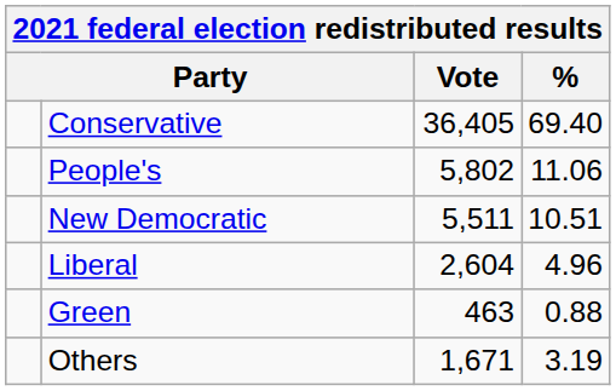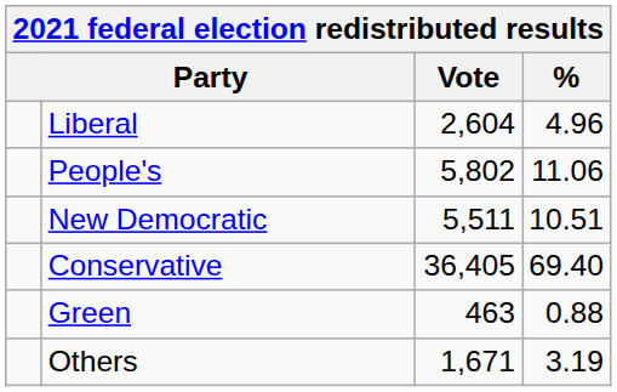 <table class="wikitable">
 <tr>
 <th colspan="4"><a href='#'>2021 federal election</a> redistributed results</th>
 </tr>
 <tr>
 <th bgcolor="#DDDDFF" width="130px" colspan="2">Party</th>
 <th bgcolor="#DDDDFF" width="50px">Vote</th>
 <th bgcolor="#DDDDFF" width="30px">%</th>
 </tr>
 <tr>
 <td> </td>
-<td><a href='#'>Conservative</a></td>
-<td align=right>36,405</td>
-<td align=right>69.40</td>
+<td><a href='#'>Liberal</a></td>
+<td align=right>2,604</td>
+<td align=right>4.96</td>
 </tr>
 <tr>
 <td> </td>
 <td><a href='#'>People's</a></td>
 <td align=right>5,802</td>
 <td align=right>11.06</td>
 </tr>
 <tr>
 <td> </td>
 <td><a href='#'>New Democratic</a></td>
 <td align=right>5,511</td>
 <td align=right>10.51</td>
 </tr>
 <tr>
 <td> </td>
-<td><a href='#'>Liberal</a></td>
-<td align=right>2,604</td>
-<td align=right>4.96</td>
+<td><a href='#'>Conservative</a></td>
+<td align=right>36,405</td>
+<td align=right>69.40</td>
 </tr>
 <tr>
 <td> </td>
 <td><a href='#'>Green</a></td>
 <td align=right>463</td>
 <td align=right>0.88</td>
 </tr>
 <tr>
 <td> </td>
 <td>Others</td>
 <td align=right>1,671</td>
 <td align=right>3.19</td>
 </tr>
 </table>
